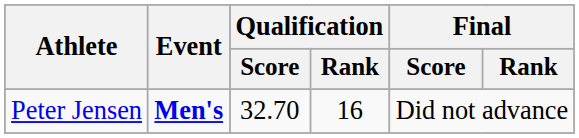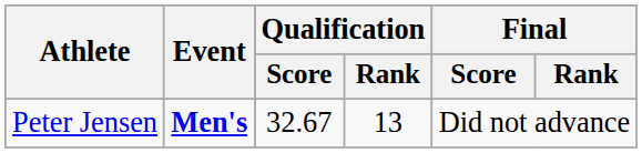 <table class="wikitable" style="font-size:90%">
 <tr>
 <th rowspan="2">Athlete</th>
 <th rowspan="2">Event</th>
 <th colspan="2">Qualification</th>
 <th colspan="2">Final</th>
 </tr>
 <tr style="font-size:95%">
 <th>Score</th>
 <th>Rank</th>
 <th>Score</th>
 <th>Rank</th>
 </tr>
 <tr align=center>
 <td align=left><a href='#'>Peter Jensen</a></td>
 <td align=left><strong><a href='#'>Men's</a></strong></td>
-<td>32.70</td>
-<td>16</td>
+<td>32.67</td>
+<td>13</td>
 <td colspan=2>Did not advance</td>
 </tr>
 </table>
